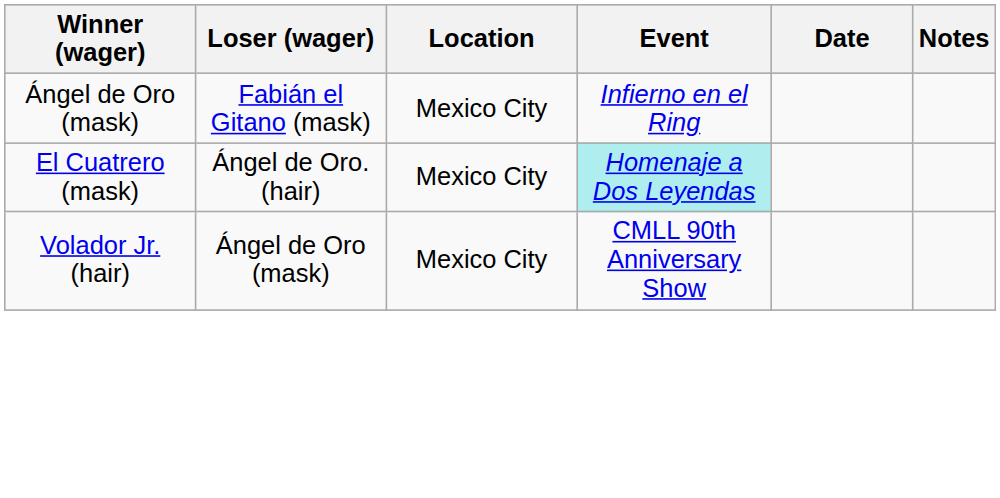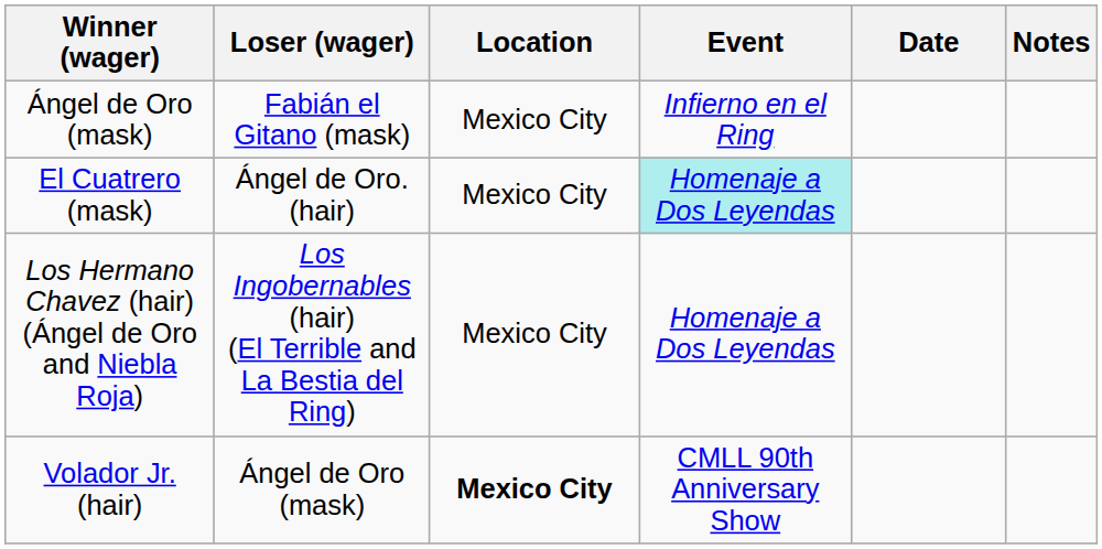 <table class="wikitable sortable" width=100%  style="text-align: center">
 <tr>
 <th width=20% scope="col">Winner (wager)</th>
 <th width=20% scope="col">Loser (wager)</th>
 <th width=20% scope="col">Location</th>
 <th width=20% scope="col">Event</th>
 <th width=15% scope="col">Date</th>
 <th class="unsortable" width=5% scope="col">Notes</th>
 </tr>
 <tr>
 <td>Ángel de Oro (mask)</td>
 <td><a href='#'>Fabián el Gitano</a> (mask)</td>
 <td>Mexico City</td>
 <td><em><a href='#'>Infierno en el Ring</a></em></td>
 <td></td>
 <td></td>
 </tr>
 <tr>
 <td><a href='#'>El Cuatrero</a> (mask)</td>
 <td>Ángel de Oro. (hair)</td>
 <td>Mexico City</td>
 <td style="background: paleturquoise;"><em><a href='#'>Homenaje a Dos Leyendas</a></em></td>
 <td></td>
 <td></td>
 </tr>
 <tr>
+<td><em>Los Hermano Chavez</em> (hair)<br>(Ángel de Oro and <a href='#'>Niebla Roja</a>)</td>
+<td><em><a href='#'>Los Ingobernables</a></em> (hair)<br>(<a href='#'>El Terrible</a> and <a href='#'>La Bestia del Ring</a>)</td>
+<td>Mexico City</td>
+<td><em><a href='#'>Homenaje a Dos Leyendas</a></em></td>
+<td></td>
+<td></td>
+</tr>
+<tr>
 <td><a href='#'>Volador Jr.</a> (hair)</td>
 <td>Ángel de Oro (mask)</td>
-<td>Mexico City</td>
+<td><strong>Mexico City</strong></td>
 <td><a href='#'>CMLL 90th Anniversary Show</a></td>
 <td></td>
 <td></td>
 </tr>
 </table>
